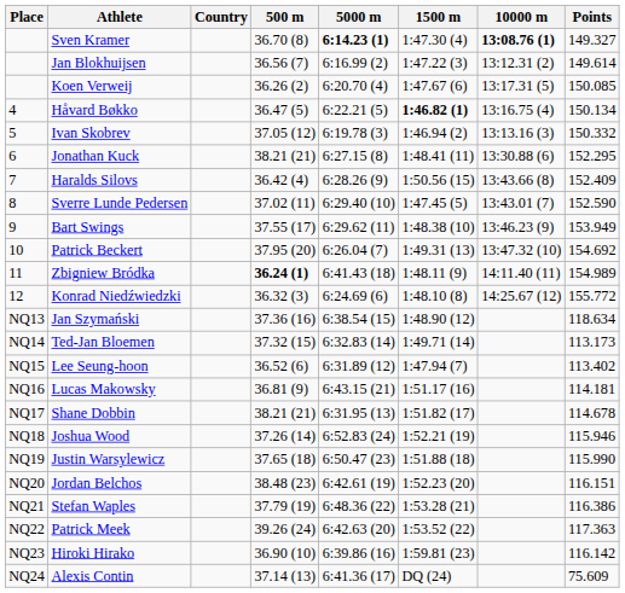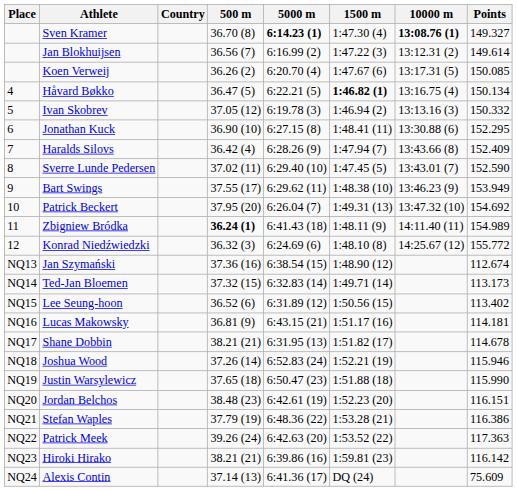 <table class="wikitable sortable">
 <tr>
 <th>Place</th>
 <th>Athlete</th>
 <th>Country</th>
 <th>500 m</th>
 <th>5000 m</th>
 <th>1500 m</th>
 <th>10000 m</th>
 <th>Points</th>
 </tr>
 <tr>
 <td></td>
 <td><a href='#'>Sven Kramer</a></td>
 <td></td>
 <td>36.70 (8)</td>
 <td><strong>6:14.23 (1)</strong></td>
 <td>1:47.30 (4)</td>
 <td><strong>13:08.76 (1)</strong></td>
 <td>149.327</td>
 </tr>
 <tr>
 <td></td>
 <td><a href='#'>Jan Blokhuijsen</a></td>
 <td></td>
 <td>36.56 (7)</td>
 <td>6:16.99 (2)</td>
 <td>1:47.22 (3)</td>
 <td>13:12.31 (2)</td>
 <td>149.614</td>
 </tr>
 <tr>
 <td></td>
 <td><a href='#'>Koen Verweij</a></td>
 <td></td>
 <td>36.26 (2)</td>
 <td>6:20.70 (4)</td>
 <td>1:47.67 (6)</td>
 <td>13:17.31 (5)</td>
 <td>150.085</td>
 </tr>
 <tr>
 <td>4</td>
 <td><a href='#'>Håvard Bøkko</a></td>
 <td></td>
 <td>36.47 (5)</td>
 <td>6:22.21 (5)</td>
 <td><strong>1:46.82 (1)</strong></td>
 <td>13:16.75 (4)</td>
 <td>150.134</td>
 </tr>
 <tr>
 <td>5</td>
 <td><a href='#'>Ivan Skobrev</a></td>
 <td></td>
 <td>37.05 (12)</td>
 <td>6:19.78 (3)</td>
 <td>1:46.94 (2)</td>
 <td>13:13.16 (3)</td>
 <td>150.332</td>
 </tr>
 <tr>
 <td>6</td>
 <td><a href='#'>Jonathan Kuck</a></td>
 <td></td>
-<td>38.21 (21)</td>
+<td>36.90 (10)</td>
 <td>6:27.15 (8)</td>
 <td>1:48.41 (11)</td>
 <td>13:30.88 (6)</td>
 <td>152.295</td>
 </tr>
 <tr>
 <td>7</td>
 <td><a href='#'>Haralds Silovs</a></td>
 <td></td>
 <td>36.42 (4)</td>
 <td>6:28.26 (9)</td>
-<td>1:50.56 (15)</td>
+<td>1:47.94 (7)</td>
 <td>13:43.66 (8)</td>
 <td>152.409</td>
 </tr>
 <tr>
 <td>8</td>
 <td><a href='#'>Sverre Lunde Pedersen</a></td>
 <td></td>
 <td>37.02 (11)</td>
 <td>6:29.40 (10)</td>
 <td>1:47.45 (5)</td>
 <td>13:43.01 (7)</td>
 <td>152.590</td>
 </tr>
 <tr>
 <td>9</td>
 <td><a href='#'>Bart Swings</a></td>
 <td></td>
 <td>37.55 (17)</td>
 <td>6:29.62 (11)</td>
 <td>1:48.38 (10)</td>
 <td>13:46.23 (9)</td>
 <td>153.949</td>
 </tr>
 <tr>
 <td>10</td>
 <td><a href='#'>Patrick Beckert</a></td>
 <td></td>
 <td>37.95 (20)</td>
 <td>6:26.04 (7)</td>
 <td>1:49.31 (13)</td>
 <td>13:47.32 (10)</td>
 <td>154.692</td>
 </tr>
 <tr>
 <td>11</td>
 <td><a href='#'>Zbigniew Bródka</a></td>
 <td></td>
 <td><strong>36.24 (1)</strong></td>
 <td>6:41.43 (18)</td>
 <td>1:48.11 (9)</td>
 <td>14:11.40 (11)</td>
 <td>154.989</td>
 </tr>
 <tr>
 <td>12</td>
 <td><a href='#'>Konrad Niedźwiedzki</a></td>
 <td></td>
 <td>36.32 (3)</td>
 <td>6:24.69 (6)</td>
 <td>1:48.10 (8)</td>
 <td>14:25.67 (12)</td>
 <td>155.772</td>
 </tr>
 <tr>
 <td>NQ13</td>
 <td><a href='#'>Jan Szymański</a></td>
 <td></td>
 <td>37.36 (16)</td>
 <td>6:38.54 (15)</td>
 <td>1:48.90 (12)</td>
 <td></td>
-<td>118.634</td>
+<td>112.674</td>
 </tr>
 <tr>
 <td>NQ14</td>
 <td><a href='#'>Ted-Jan Bloemen</a></td>
 <td></td>
 <td>37.32 (15)</td>
 <td>6:32.83 (14)</td>
 <td>1:49.71 (14)</td>
 <td></td>
 <td>113.173</td>
 </tr>
 <tr>
 <td>NQ15</td>
 <td><a href='#'>Lee Seung-hoon</a></td>
 <td></td>
 <td>36.52 (6)</td>
 <td>6:31.89 (12)</td>
-<td>1:47.94 (7)</td>
+<td>1:50.56 (15)</td>
 <td></td>
 <td>113.402</td>
 </tr>
 <tr>
 <td>NQ16</td>
 <td><a href='#'>Lucas Makowsky</a></td>
 <td></td>
 <td>36.81 (9)</td>
 <td>6:43.15 (21)</td>
 <td>1:51.17 (16)</td>
 <td></td>
 <td>114.181</td>
 </tr>
 <tr>
 <td>NQ17</td>
 <td><a href='#'>Shane Dobbin</a></td>
 <td></td>
 <td>38.21 (21)</td>
 <td>6:31.95 (13)</td>
 <td>1:51.82 (17)</td>
 <td></td>
 <td>114.678</td>
 </tr>
 <tr>
 <td>NQ18</td>
 <td><a href='#'>Joshua Wood</a></td>
 <td></td>
 <td>37.26 (14)</td>
 <td>6:52.83 (24)</td>
 <td>1:52.21 (19)</td>
 <td></td>
 <td>115.946</td>
 </tr>
 <tr>
 <td>NQ19</td>
 <td><a href='#'>Justin Warsylewicz</a></td>
 <td></td>
 <td>37.65 (18)</td>
 <td>6:50.47 (23)</td>
 <td>1:51.88 (18)</td>
 <td></td>
 <td>115.990</td>
 </tr>
 <tr>
 <td>NQ20</td>
 <td><a href='#'>Jordan Belchos</a></td>
 <td></td>
 <td>38.48 (23)</td>
 <td>6:42.61 (19)</td>
 <td>1:52.23 (20)</td>
 <td></td>
 <td>116.151</td>
 </tr>
 <tr>
 <td>NQ21</td>
 <td><a href='#'>Stefan Waples</a></td>
 <td></td>
 <td>37.79 (19)</td>
 <td>6:48.36 (22)</td>
 <td>1:53.28 (21)</td>
 <td></td>
 <td>116.386</td>
 </tr>
 <tr>
 <td>NQ22</td>
 <td><a href='#'>Patrick Meek</a></td>
 <td></td>
 <td>39.26 (24)</td>
 <td>6:42.63 (20)</td>
 <td>1:53.52 (22)</td>
 <td></td>
 <td>117.363</td>
 </tr>
 <tr>
 <td>NQ23</td>
 <td><a href='#'>Hiroki Hirako</a></td>
 <td></td>
-<td>36.90 (10)</td>
+<td>38.21 (21)</td>
 <td>6:39.86 (16)</td>
 <td>1:59.81 (23)</td>
 <td></td>
 <td>116.142</td>
 </tr>
 <tr>
 <td>NQ24</td>
 <td><a href='#'>Alexis Contin</a></td>
 <td></td>
 <td>37.14 (13)</td>
 <td>6:41.36 (17)</td>
 <td>DQ (24)</td>
 <td></td>
 <td>75.609</td>
 </tr>
 </table>
